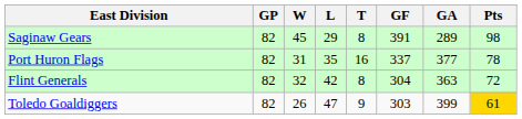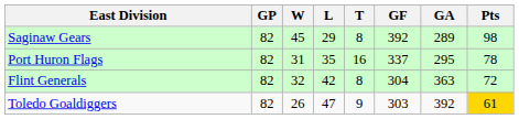 <table class="wikitable">
 <tr>
 <th width="40%">East Division</th>
 <th width="5%">GP</th>
 <th width="5%">W</th>
 <th width="5%">L</th>
 <th width="5%">T</th>
 <th width="7.5%">GF</th>
 <th width="7.5%">GA</th>
 <th width="7.5%">Pts</th>
 </tr>
 <tr align="center" bgcolor="#CCFFCC">
 <td align="left"><a href='#'>Saginaw Gears</a></td>
 <td>82</td>
 <td>45</td>
 <td>29</td>
 <td>8</td>
-<td>391</td>
+<td>392</td>
 <td>289</td>
 <td>98</td>
 </tr>
 <tr align="center" bgcolor="#CCFFCC">
 <td align="left"><a href='#'>Port Huron Flags</a></td>
 <td>82</td>
 <td>31</td>
 <td>35</td>
 <td>16</td>
 <td>337</td>
-<td>377</td>
+<td>295</td>
 <td>78</td>
 </tr>
 <tr align="center" bgcolor="#CCFFCC">
 <td align="left"><a href='#'>Flint Generals</a></td>
 <td>82</td>
 <td>32</td>
 <td>42</td>
 <td>8</td>
 <td>304</td>
 <td>363</td>
 <td>72</td>
 </tr>
 <tr align="center">
 <td align="left"><a href='#'>Toledo Goaldiggers</a></td>
 <td>82</td>
 <td>26</td>
 <td>47</td>
 <td>9</td>
 <td>303</td>
-<td>399</td>
+<td>392</td>
 <td style="background: gold;">61</td>
 </tr>
 </table>
